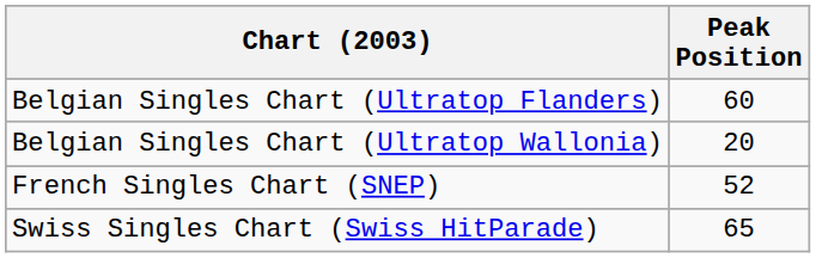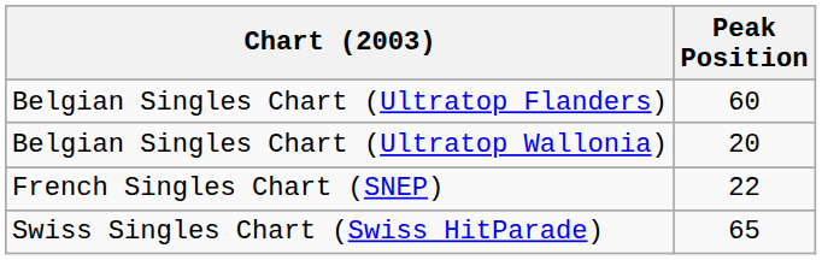 <table class="wikitable sortable">
 <tr>
 <th>Chart (2003)</th>
 <th>Peak<br>Position</th>
 </tr>
 <tr>
 <td>Belgian Singles Chart (<a href='#'>Ultratop Flanders</a>)</td>
 <td align="center">60</td>
 </tr>
 <tr>
 <td>Belgian Singles Chart (<a href='#'>Ultratop Wallonia</a>)</td>
 <td align="center">20</td>
 </tr>
 <tr>
 <td>French Singles Chart (<a href='#'>SNEP</a>)</td>
-<td align="center">52</td>
+<td align="center">22</td>
 </tr>
 <tr>
 <td>Swiss Singles Chart (<a href='#'>Swiss HitParade</a>)</td>
 <td align="center">65</td>
 </tr>
 </table>
